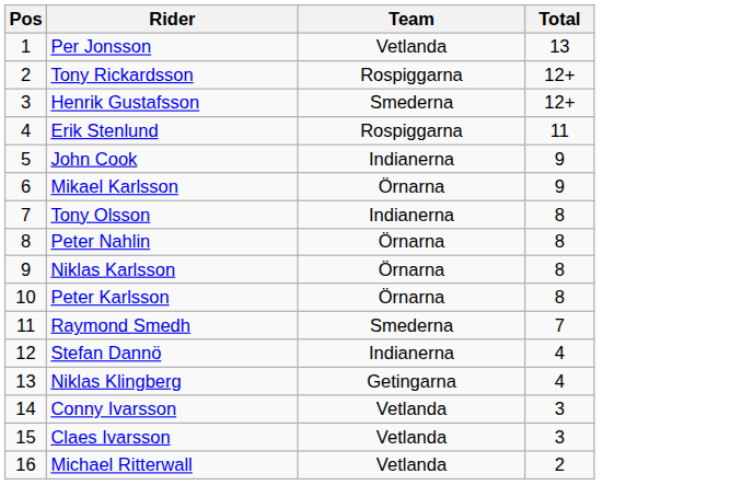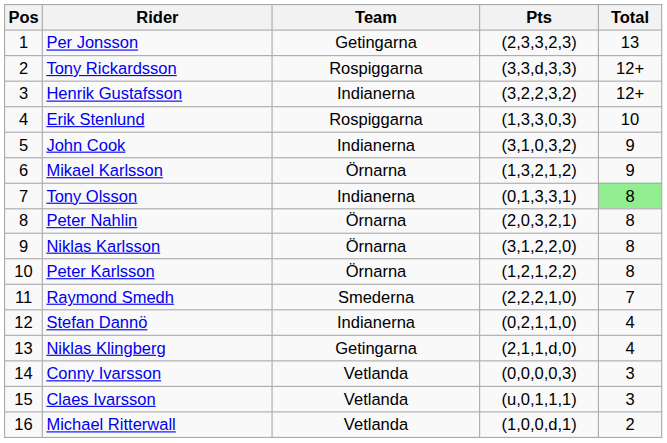 <table class=wikitable style="font-size:93%;">
 <tr>
 <th width=25px>Pos</th>
 <th width=200px>Rider</th>
 <th width=180px>Team</th>
+<th width=100px>Pts</th>
 <th width=50px>Total</th>
 </tr>
 <tr align=center>
 <td>1</td>
 <td align=left><a href='#'>Per Jonsson</a></td>
-<td>Vetlanda</td>
+<td>Getingarna</td>
+<td>(2,3,3,2,3)</td>
 <td>13</td>
 </tr>
 <tr align=center>
 <td>2</td>
 <td align=left><a href='#'>Tony Rickardsson</a></td>
 <td>Rospiggarna</td>
+<td>(3,3,d,3,3)</td>
 <td>12+</td>
 </tr>
 <tr align=center>
 <td>3</td>
 <td align=left><a href='#'>Henrik Gustafsson</a></td>
-<td>Smederna</td>
+<td>Indianerna</td>
+<td>(3,2,2,3,2)</td>
 <td>12+</td>
 </tr>
 <tr align=center>
 <td>4</td>
 <td align=left><a href='#'>Erik Stenlund</a></td>
 <td>Rospiggarna</td>
-<td>11</td>
+<td>(1,3,3,0,3)</td>
+<td>10</td>
 </tr>
 <tr align=center>
 <td>5</td>
 <td align=left><a href='#'>John Cook</a></td>
 <td>Indianerna</td>
+<td>(3,1,0,3,2)</td>
 <td>9</td>
 </tr>
 <tr align=center>
 <td>6</td>
 <td align=left><a href='#'>Mikael Karlsson</a></td>
 <td>Örnarna</td>
+<td>(1,3,2,1,2)</td>
 <td>9</td>
 </tr>
 <tr align=center>
 <td>7</td>
 <td align=left><a href='#'>Tony Olsson</a></td>
 <td>Indianerna</td>
-<td>8</td>
+<td>(0,1,3,3,1)</td>
+<td style="background: lightgreen;">8</td>
 </tr>
 <tr align=center>
 <td>8</td>
 <td align=left><a href='#'>Peter Nahlin</a></td>
 <td>Örnarna</td>
+<td>(2,0,3,2,1)</td>
 <td>8</td>
 </tr>
 <tr align=center>
 <td>9</td>
 <td align=left><a href='#'>Niklas Karlsson</a></td>
 <td>Örnarna</td>
+<td>(3,1,2,2,0)</td>
 <td>8</td>
 </tr>
 <tr align=center>
 <td>10</td>
 <td align=left><a href='#'>Peter Karlsson</a></td>
 <td>Örnarna</td>
+<td>(1,2,1,2,2)</td>
 <td>8</td>
 </tr>
 <tr align=center>
 <td>11</td>
 <td align=left><a href='#'>Raymond Smedh</a></td>
 <td>Smederna</td>
+<td>(2,2,2,1,0)</td>
 <td>7</td>
 </tr>
 <tr align=center>
 <td>12</td>
 <td align=left><a href='#'>Stefan Dannö</a></td>
 <td>Indianerna</td>
+<td>(0,2,1,1,0)</td>
 <td>4</td>
 </tr>
 <tr align=center>
 <td>13</td>
 <td align=left><a href='#'>Niklas Klingberg</a></td>
 <td>Getingarna</td>
+<td>(2,1,1,d,0)</td>
 <td>4</td>
 </tr>
 <tr align=center>
 <td>14</td>
 <td align=left><a href='#'>Conny Ivarsson</a></td>
 <td>Vetlanda</td>
+<td>(0,0,0,0,3)</td>
 <td>3</td>
 </tr>
 <tr align=center>
 <td>15</td>
 <td align=left><a href='#'>Claes Ivarsson</a></td>
 <td>Vetlanda</td>
+<td>(u,0,1,1,1)</td>
 <td>3</td>
 </tr>
 <tr align=center>
 <td>16</td>
 <td align=left><a href='#'>Michael Ritterwall</a></td>
 <td>Vetlanda</td>
+<td>(1,0,0,d,1)</td>
 <td>2</td>
 </tr>
 </table>
